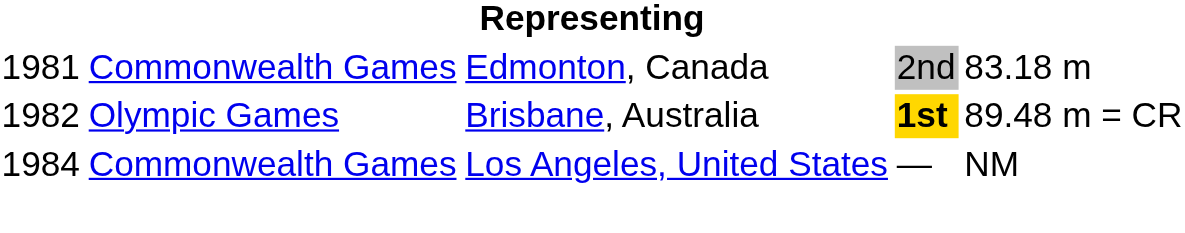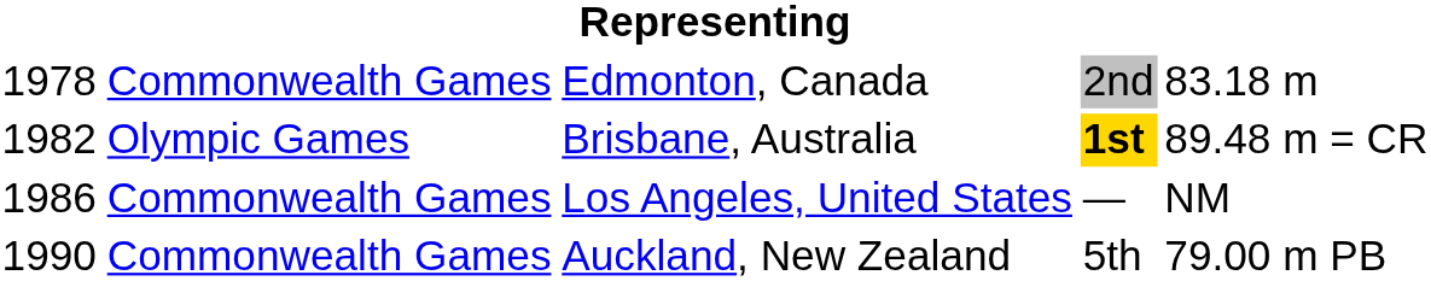 <table>
 <tr>
 <th colspan="5">Representing </th>
 </tr>
 <tr>
-<td>1981</td>
+<td>1978</td>
 <td><a href='#'>Commonwealth Games</a></td>
 <td><a href='#'>Edmonton</a>, Canada</td>
 <td bgcolor="silver">2nd</td>
 <td>83.18 m</td>
 </tr>
 <tr>
 <td>1982</td>
 <td><a href='#'>Olympic Games</a></td>
 <td><a href='#'>Brisbane</a>, Australia</td>
 <td bgcolor="gold"><strong>1st</strong></td>
 <td>89.48 m = CR</td>
 </tr>
 <tr>
-<td>1984</td>
+<td>1986</td>
 <td><a href='#'>Commonwealth Games</a></td>
 <td><a href='#'>Los Angeles, United States</a></td>
 <td>—</td>
 <td>NM</td>
 </tr>
+<tr>
+<td>1990</td>
+<td><a href='#'>Commonwealth Games</a></td>
+<td><a href='#'>Auckland</a>, New Zealand</td>
+<td>5th</td>
+<td>79.00 m PB</td>
+</tr>
 </table>
